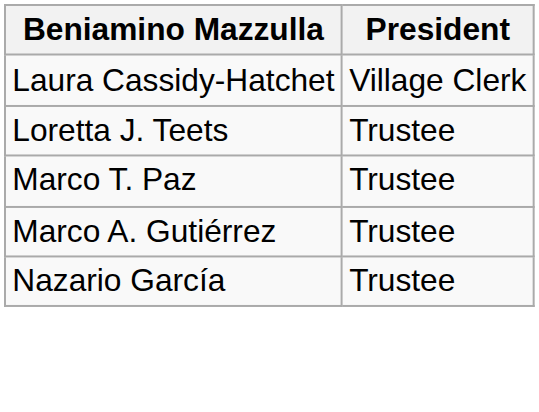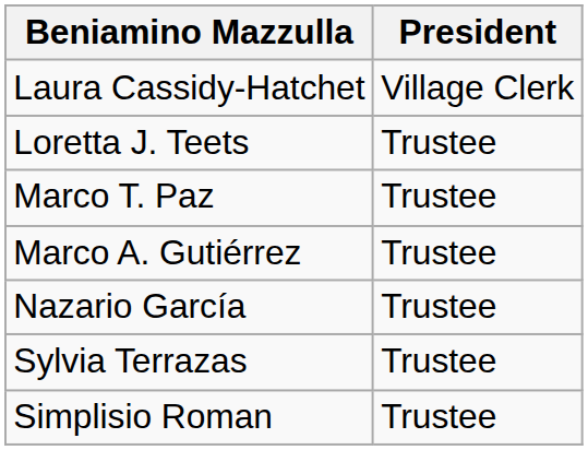 <table class="wikitable sortable">
 <tr>
 <th>Beniamino Mazzulla</th>
 <th>President</th>
 </tr>
 <tr>
 <td>Laura Cassidy-Hatchet</td>
 <td>Village Clerk</td>
 </tr>
 <tr>
 <td>Loretta J. Teets</td>
 <td>Trustee</td>
 </tr>
 <tr>
 <td>Marco T. Paz</td>
 <td>Trustee</td>
 </tr>
 <tr>
 <td>Marco A. Gutiérrez</td>
 <td>Trustee</td>
 </tr>
 <tr>
 <td>Nazario García</td>
 <td>Trustee</td>
 </tr>
+<tr>
+<td>Sylvia Terrazas</td>
+<td>Trustee</td>
+</tr>
+<tr>
+<td>Simplisio Roman</td>
+<td>Trustee</td>
+</tr>
 </table>
